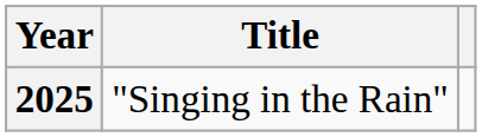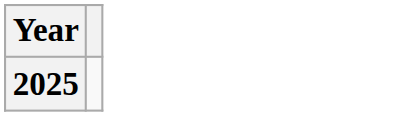 <table class="wikitable plainrowheaders sortable">
 <tr>
 <th scope="col">Year</th>
-<th scope="col">Title</th>
 <th scope="col" class="unsortable"></th>
 </tr>
 <tr>
 <th scope="row">2025</th>
-<td>"Singing in the Rain"</td>
 <td></td>
 </tr>
 </table>
